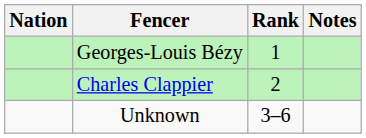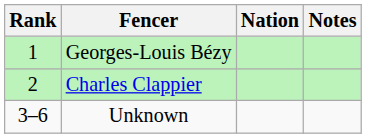 <table class="wikitable sortable" style="text-align:center">
 <tr>
+<th>Rank</th>
+<th>Fencer</th>
 <th>Nation</th>
-<th>Fencer</th>
-<th>Rank</th>
 <th>Notes</th>
 </tr>
 <tr bgcolor=bbf3bb>
+<td>1</td>
+<td align=left>Georges-Louis Bézy</td>
 <td align=left></td>
-<td align=left>Georges-Louis Bézy</td>
-<td>1</td>
 <td></td>
 </tr>
 <tr bgcolor=bbf3bb>
+<td>2</td>
+<td align=left><a href='#'>Charles Clappier</a></td>
 <td align=left></td>
-<td align=left><a href='#'>Charles Clappier</a></td>
-<td>2</td>
 <td></td>
 </tr>
 <tr>
+<td>3–6</td>
+<td>Unknown</td>
 <td></td>
-<td>Unknown</td>
-<td>3–6</td>
 <td></td>
 </tr>
 </table>
